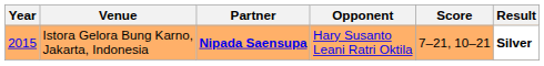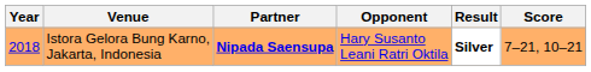 <table class="sortable wikitable" style="font-size: 90%;">
 <tr>
 <th>Year</th>
 <th>Venue</th>
 <th>Partner</th>
 <th>Opponent</th>
+<th>Result</th>
 <th>Score</th>
-<th>Result</th>
 </tr>
 <tr style="background:#FFB069">
-<td align="center"><a href='#'>2015</a></td>
+<td align="center"><a href='#'>2018</a></td>
 <td align="left">Istora Gelora Bung Karno,<br>Jakarta, Indonesia</td>
 <td align="left"><strong> <a href='#'>Nipada Saensupa</a></strong></td>
 <td align="left"> <a href='#'>Hary Susanto</a><br> <a href='#'>Leani Ratri Oktila</a></td>
+<td style="text-align:left; background:white"> <strong>Silver</strong></td>
 <td align="left">7–21, 10–21</td>
-<td style="text-align:left; background:white"> <strong>Silver</strong></td>
 </tr>
 </table>
